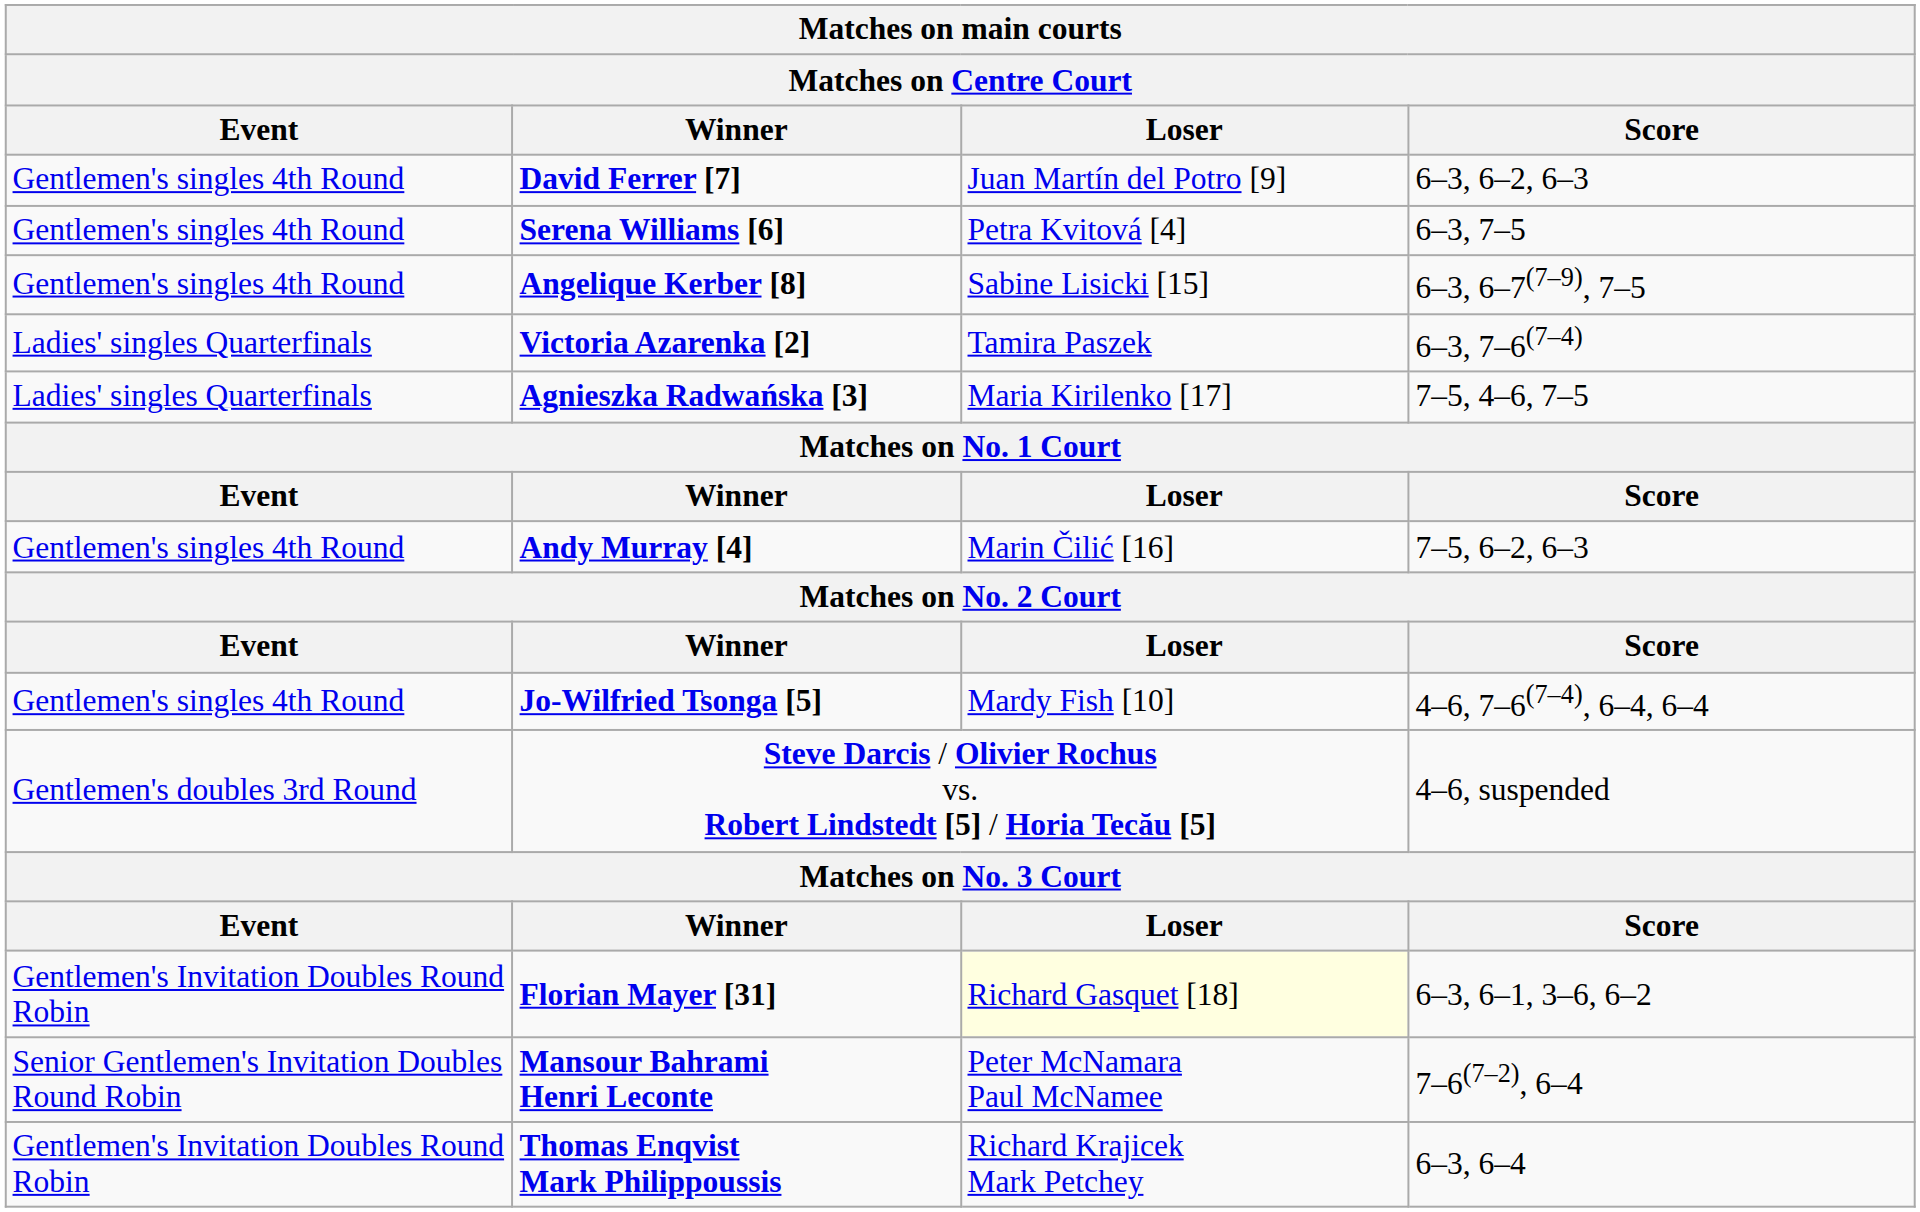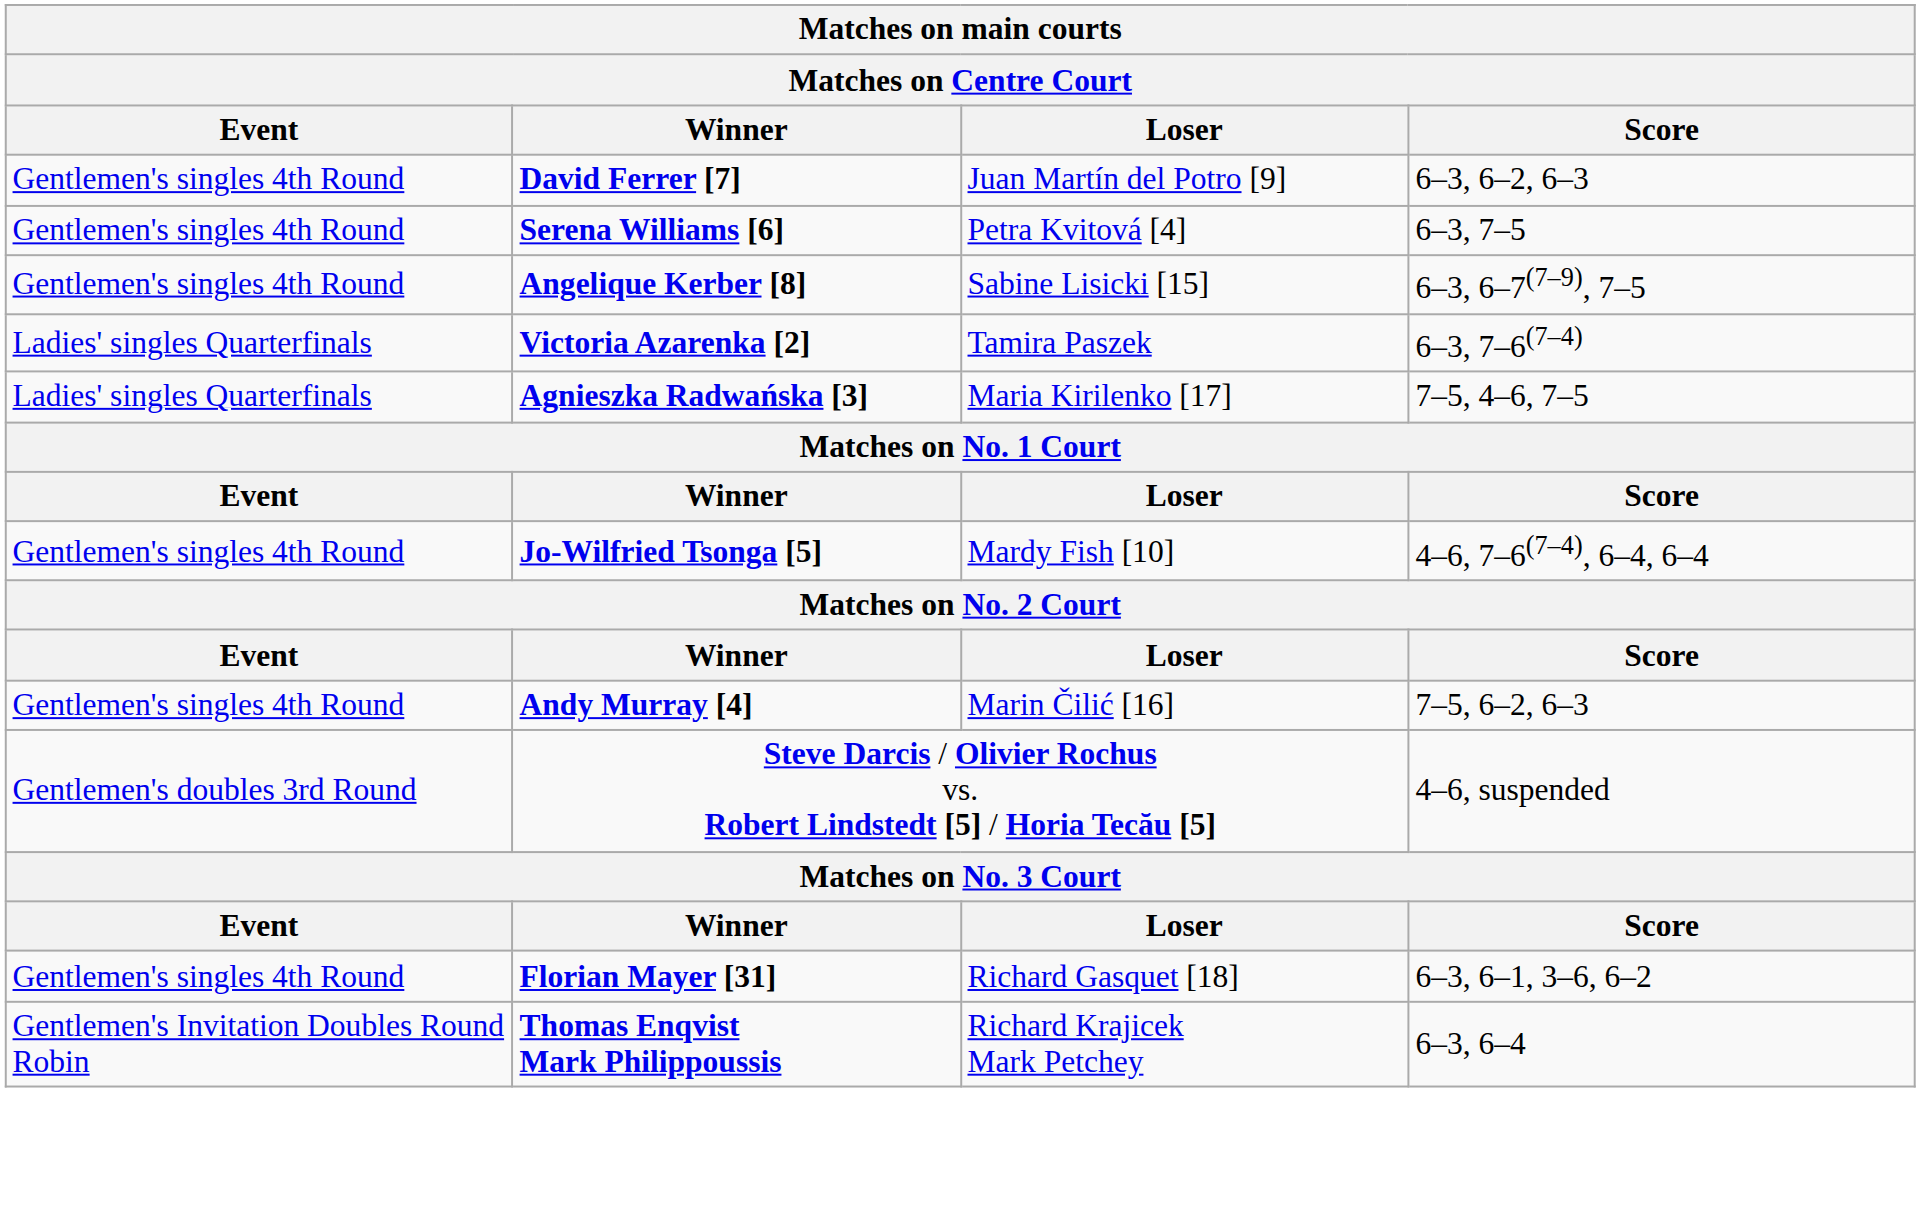 <table class="wikitable collapsible uncollapsed" style="margin:auto;">
 <tr>
 <th colspan="4" style="white-space:nowrap;">Matches on main courts</th>
 </tr>
 <tr>
 <th colspan="4">Matches on <a href='#'>Centre Court</a></th>
 </tr>
 <tr>
 <th width=220>Event</th>
 <th width=220>Winner</th>
 <th width=220>Loser</th>
 <th width=250>Score</th>
 </tr>
 <tr>
 <td><a href='#'>Gentlemen's singles 4th Round</a></td>
 <td> <strong><a href='#'>David Ferrer</a> [7]</strong></td>
 <td> <a href='#'>Juan Martín del Potro</a> [9]</td>
 <td>6–3, 6–2, 6–3</td>
 </tr>
 <tr>
 <td><a href='#'>Gentlemen's singles 4th Round</a></td>
 <td> <strong><a href='#'>Serena Williams</a> [6]</strong></td>
 <td> <a href='#'>Petra Kvitová</a> [4]</td>
 <td>6–3, 7–5</td>
 </tr>
 <tr>
 <td><a href='#'>Gentlemen's singles 4th Round</a></td>
 <td> <strong><a href='#'>Angelique Kerber</a> [8]</strong></td>
 <td> <a href='#'>Sabine Lisicki</a> [15]</td>
 <td>6–3, 6–7<sup>(7–9)</sup>, 7–5</td>
 </tr>
 <tr>
 <td><a href='#'>Ladies' singles Quarterfinals</a></td>
 <td> <strong><a href='#'>Victoria Azarenka</a> [2]</strong></td>
 <td> <a href='#'>Tamira Paszek</a></td>
 <td>6–3, 7–6<sup>(7–4)</sup></td>
 </tr>
 <tr>
 <td><a href='#'>Ladies' singles Quarterfinals</a></td>
 <td> <strong><a href='#'>Agnieszka Radwańska</a> [3]</strong></td>
 <td> <a href='#'>Maria Kirilenko</a> [17]</td>
 <td>7–5, 4–6, 7–5</td>
 </tr>
 <tr>
 <th colspan="4">Matches on <a href='#'>No. 1 Court</a></th>
 </tr>
 <tr>
 <th width=220>Event</th>
 <th width=220>Winner</th>
 <th width=220>Loser</th>
 <th width=250>Score</th>
 </tr>
 <tr>
 <td><a href='#'>Gentlemen's singles 4th Round</a></td>
-<td> <strong><a href='#'>Andy Murray</a> [4]</strong></td>
-<td> <a href='#'>Marin Čilić</a> [16]</td>
-<td>7–5, 6–2, 6–3</td>
+<td> <strong><a href='#'>Jo-Wilfried Tsonga</a> [5]</strong></td>
+<td> <a href='#'>Mardy Fish</a> [10]</td>
+<td>4–6, 7–6<sup>(7–4)</sup>, 6–4, 6–4</td>
 </tr>
 <tr>
 <th colspan="4">Matches on <a href='#'>No. 2 Court</a></th>
 </tr>
 <tr>
 <th width=220>Event</th>
 <th width=220>Winner</th>
 <th width=220>Loser</th>
 <th width=250>Score</th>
 </tr>
 <tr>
 <td><a href='#'>Gentlemen's singles 4th Round</a></td>
-<td> <strong><a href='#'>Jo-Wilfried Tsonga</a> [5]</strong></td>
-<td> <a href='#'>Mardy Fish</a> [10]</td>
-<td>4–6, 7–6<sup>(7–4)</sup>, 6–4, 6–4</td>
+<td> <strong><a href='#'>Andy Murray</a> [4]</strong></td>
+<td> <a href='#'>Marin Čilić</a> [16]</td>
+<td>7–5, 6–2, 6–3</td>
 </tr>
 <tr>
 <td><a href='#'>Gentlemen's doubles 3rd Round</a></td>
 <td style="text-align:center;" colspan="2"> <strong><a href='#'>Steve Darcis</a></strong>  /  <strong><a href='#'>Olivier Rochus</a></strong><br>vs.<br> <strong><a href='#'>Robert Lindstedt</a> [5]</strong> /  <strong><a href='#'>Horia Tecău</a> [5]</strong></td>
 <td>4–6, suspended</td>
 </tr>
 <tr>
 <th colspan="4">Matches on <a href='#'>No. 3 Court</a></th>
 </tr>
 <tr>
 <th width=250>Event</th>
 <th width=220>Winner</th>
 <th width=220>Loser</th>
 <th width=220>Score</th>
 </tr>
 <tr>
-<td><a href='#'>Gentlemen's Invitation Doubles Round Robin</a></td>
+<td><a href='#'>Gentlemen's singles 4th Round</a></td>
 <td> <strong><a href='#'>Florian Mayer</a> [31]</strong></td>
-<td style="background: lightyellow;"> <a href='#'>Richard Gasquet</a> [18]</td>
+<td> <a href='#'>Richard Gasquet</a> [18]</td>
 <td>6–3, 6–1, 3–6, 6–2</td>
-</tr>
-<tr>
-<td><a href='#'>Senior Gentlemen's Invitation Doubles Round Robin</a></td>
-<td> <strong><a href='#'>Mansour Bahrami</a></strong><br> <strong><a href='#'>Henri Leconte</a></strong></td>
-<td> <a href='#'>Peter McNamara</a><br> <a href='#'>Paul McNamee</a></td>
-<td>7–6<sup>(7–2)</sup>, 6–4</td>
 </tr>
 <tr>
 <td><a href='#'>Gentlemen's Invitation Doubles Round Robin</a></td>
 <td> <strong><a href='#'>Thomas Enqvist</a></strong><br> <strong><a href='#'>Mark Philippoussis</a></strong></td>
 <td> <a href='#'>Richard Krajicek</a><br> <a href='#'>Mark Petchey</a></td>
 <td>6–3, 6–4</td>
 </tr>
 </table>
